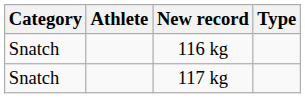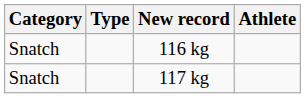 <table class="wikitable sortable" style="text-align:center">
 <tr>
 <th>Category</th>
+<th>Type</th>
+<th>New record</th>
 <th>Athlete</th>
-<th>New record</th>
-<th>Type</th>
 </tr>
 <tr>
 <td align=left>Snatch</td>
+<td></td>
+<td>116 kg</td>
 <td align="left"></td>
-<td>116 kg</td>
-<td></td>
 </tr>
 <tr>
 <td align=left>Snatch</td>
+<td></td>
+<td>117 kg</td>
 <td align="left"></td>
-<td>117 kg</td>
-<td></td>
 </tr>
 </table>
